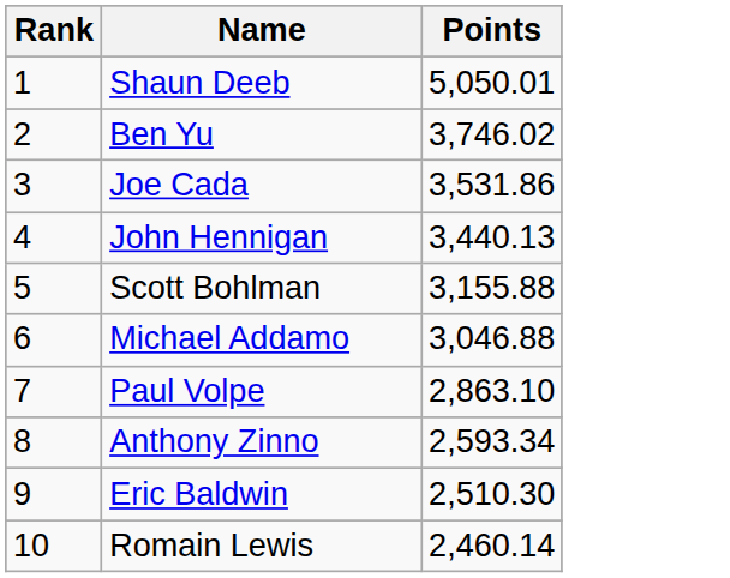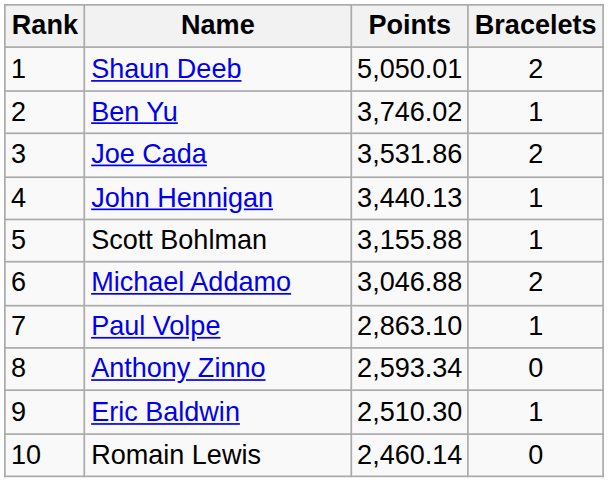 <table class="wikitable">
 <tr>
 <th style="width:40px;">Rank</th>
 <th style="width:150px;">Name</th>
 <th style="width:50px;">Points</th>
+<th style="width:50px;">Bracelets</th>
 </tr>
 <tr>
 <td>1</td>
 <td> <a href='#'>Shaun Deeb</a></td>
 <td>5,050.01</td>
+<td align=center>2</td>
 </tr>
 <tr>
 <td>2</td>
 <td> <a href='#'>Ben Yu</a></td>
 <td>3,746.02</td>
+<td align=center>1</td>
 </tr>
 <tr>
 <td>3</td>
 <td> <a href='#'>Joe Cada</a></td>
 <td>3,531.86</td>
+<td align=center>2</td>
 </tr>
 <tr>
 <td>4</td>
 <td> <a href='#'>John Hennigan</a></td>
 <td>3,440.13</td>
+<td align=center>1</td>
 </tr>
 <tr>
 <td>5</td>
 <td> Scott Bohlman</td>
 <td>3,155.88</td>
+<td align=center>1</td>
 </tr>
 <tr>
 <td>6</td>
 <td> <a href='#'>Michael Addamo</a></td>
 <td>3,046.88</td>
+<td align=center>2</td>
 </tr>
 <tr>
 <td>7</td>
 <td> <a href='#'>Paul Volpe</a></td>
 <td>2,863.10</td>
+<td align=center>1</td>
 </tr>
 <tr>
 <td>8</td>
 <td> <a href='#'>Anthony Zinno</a></td>
 <td>2,593.34</td>
+<td align=center>0</td>
 </tr>
 <tr>
 <td>9</td>
 <td> <a href='#'>Eric Baldwin</a></td>
 <td>2,510.30</td>
+<td align=center>1</td>
 </tr>
 <tr>
 <td>10</td>
 <td> Romain Lewis</td>
 <td>2,460.14</td>
+<td align=center>0</td>
 </tr>
 </table>
